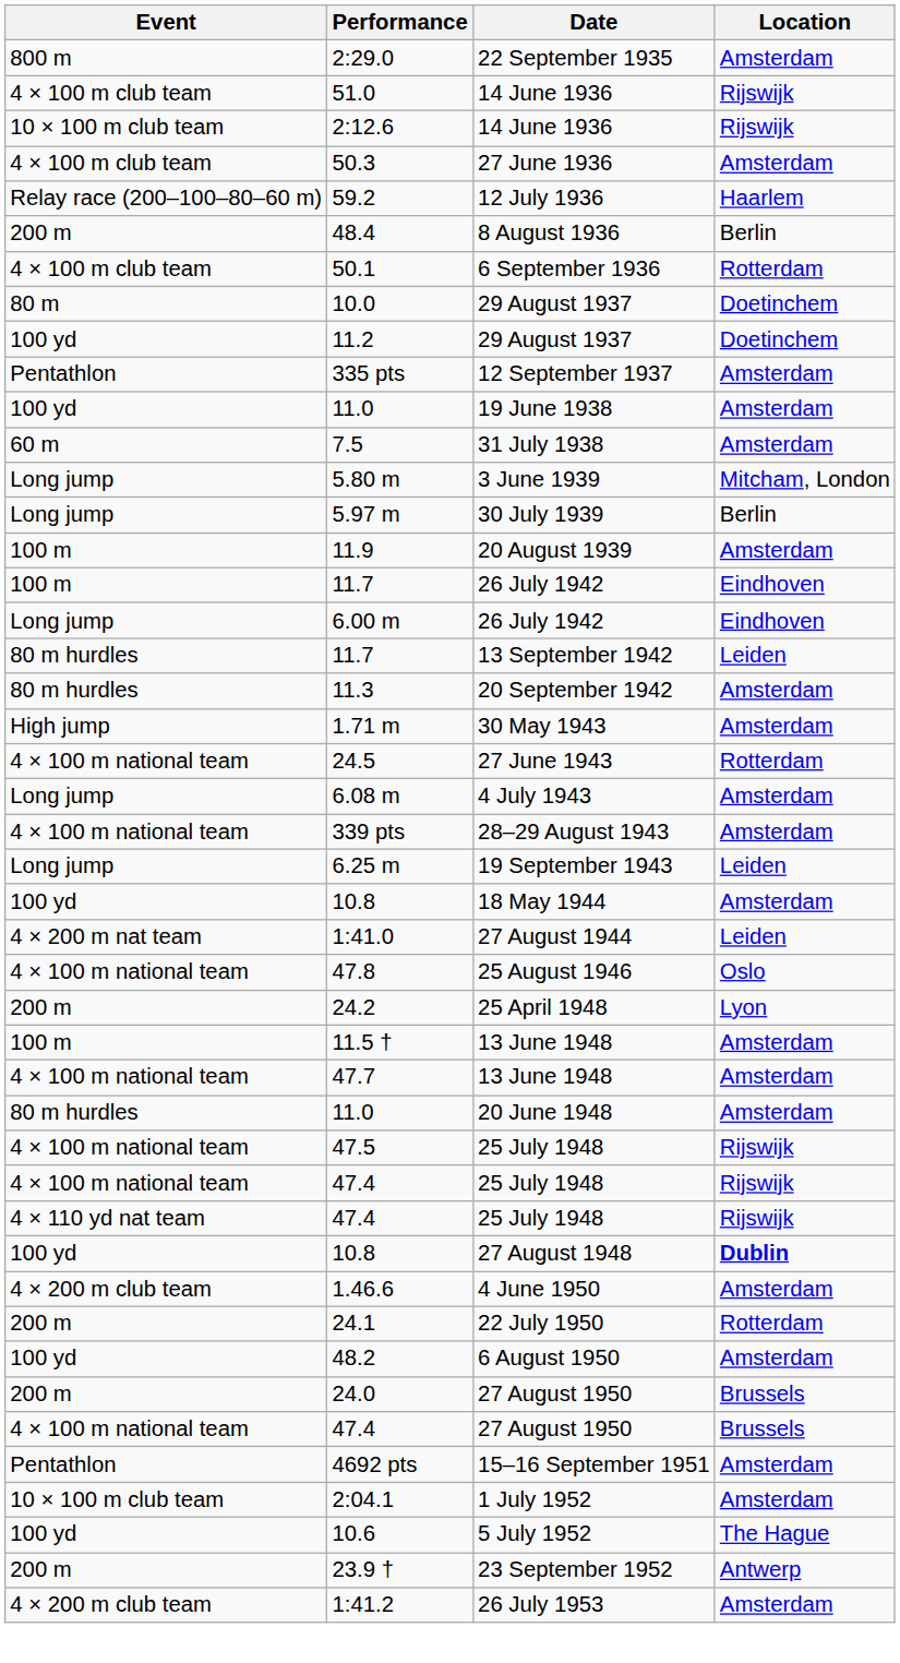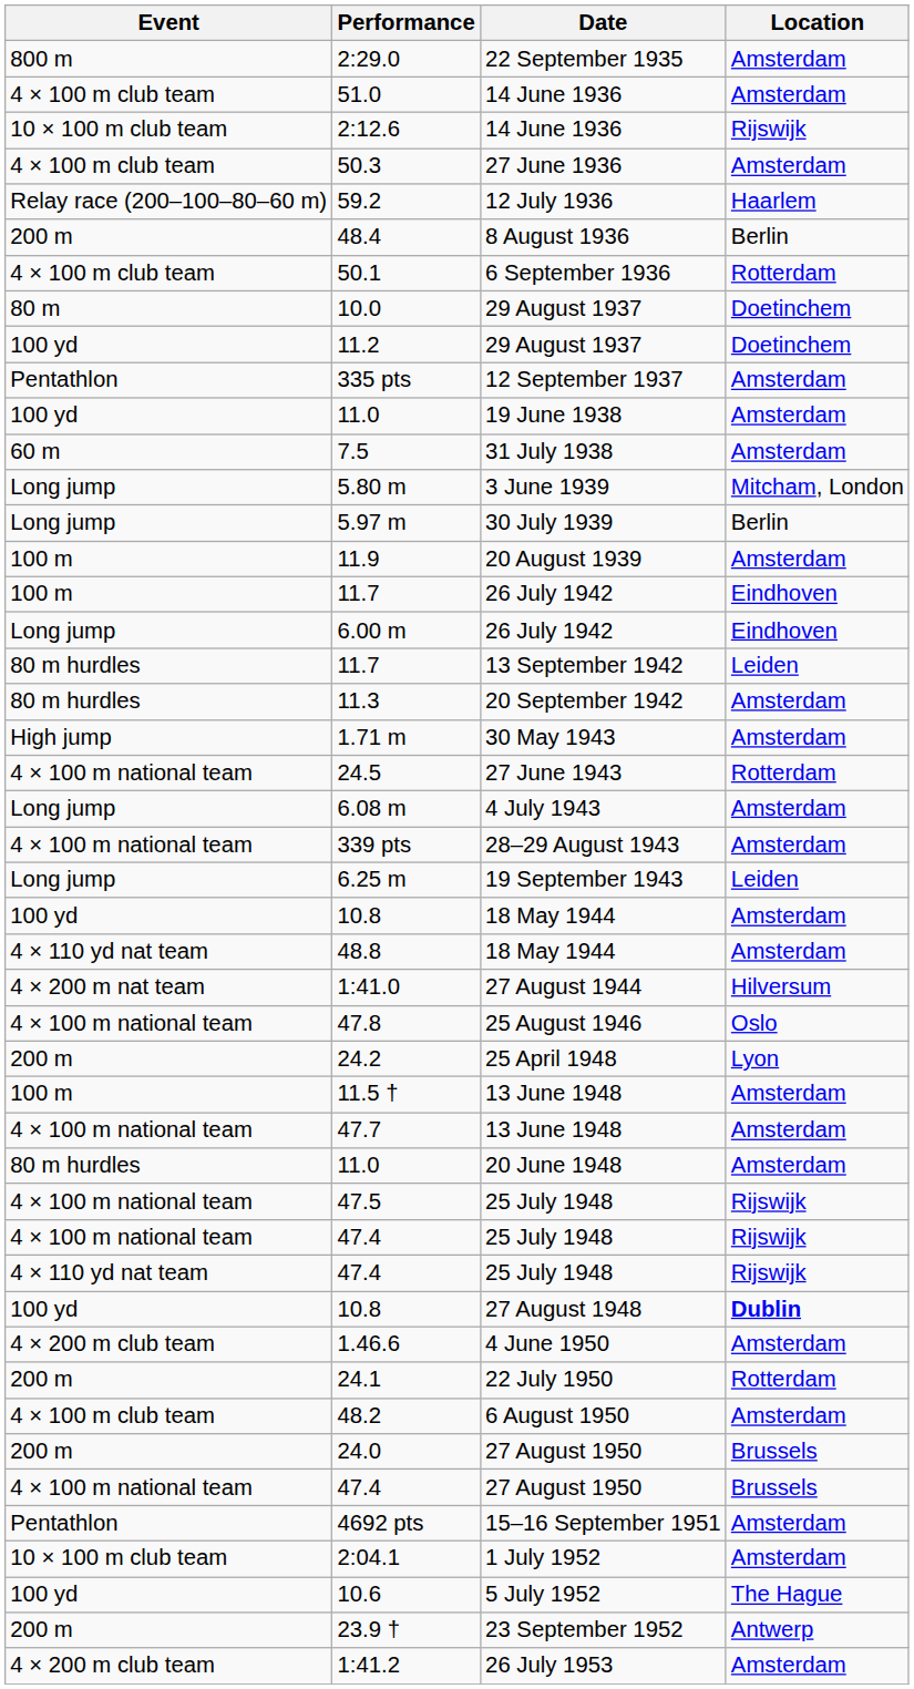 <table class="wikitable">
 <tr>
 <th>Event</th>
 <th>Performance</th>
 <th>Date</th>
 <th>Location</th>
 </tr>
 <tr>
 <td>800 m</td>
 <td>2:29.0</td>
 <td>22 September 1935</td>
 <td><a href='#'>Amsterdam</a></td>
 </tr>
 <tr>
 <td>4 × 100 m club team</td>
 <td>51.0</td>
 <td>14 June 1936</td>
-<td><a href='#'>Rijswijk</a></td>
+<td><a href='#'>Amsterdam</a></td>
 </tr>
 <tr>
 <td>10 × 100 m club team</td>
 <td>2:12.6</td>
 <td>14 June 1936</td>
 <td><a href='#'>Rijswijk</a></td>
 </tr>
 <tr>
 <td>4 × 100 m club team</td>
 <td>50.3</td>
 <td>27 June 1936</td>
 <td><a href='#'>Amsterdam</a></td>
 </tr>
 <tr>
 <td>Relay race (200–100–80–60 m)</td>
 <td>59.2</td>
 <td>12 July 1936</td>
 <td><a href='#'>Haarlem</a></td>
 </tr>
 <tr>
 <td>200 m</td>
 <td>48.4</td>
 <td>8 August 1936</td>
 <td>Berlin</td>
 </tr>
 <tr>
 <td>4 × 100 m club team</td>
 <td>50.1</td>
 <td>6 September 1936</td>
 <td><a href='#'>Rotterdam</a></td>
 </tr>
 <tr>
 <td>80 m</td>
 <td>10.0</td>
 <td>29 August 1937</td>
 <td><a href='#'>Doetinchem</a></td>
 </tr>
 <tr>
 <td>100 yd</td>
 <td>11.2</td>
 <td>29 August 1937</td>
 <td><a href='#'>Doetinchem</a></td>
 </tr>
 <tr>
 <td>Pentathlon</td>
 <td>335 pts</td>
 <td>12 September 1937</td>
 <td><a href='#'>Amsterdam</a></td>
 </tr>
 <tr>
 <td>100 yd</td>
 <td>11.0</td>
 <td>19 June 1938</td>
 <td><a href='#'>Amsterdam</a></td>
 </tr>
 <tr>
 <td>60 m</td>
 <td>7.5</td>
 <td>31 July 1938</td>
 <td><a href='#'>Amsterdam</a></td>
 </tr>
 <tr>
 <td>Long jump</td>
 <td>5.80 m</td>
 <td>3 June 1939</td>
 <td><a href='#'>Mitcham</a>, London</td>
 </tr>
 <tr>
 <td>Long jump</td>
 <td>5.97 m</td>
 <td>30 July 1939</td>
 <td>Berlin</td>
 </tr>
 <tr>
 <td>100 m</td>
 <td>11.9</td>
 <td>20 August 1939</td>
 <td><a href='#'>Amsterdam</a></td>
 </tr>
 <tr>
 <td>100 m</td>
 <td>11.7</td>
 <td>26 July 1942</td>
 <td><a href='#'>Eindhoven</a></td>
 </tr>
 <tr>
 <td>Long jump</td>
 <td>6.00 m</td>
 <td>26 July 1942</td>
 <td><a href='#'>Eindhoven</a></td>
 </tr>
 <tr>
 <td>80 m hurdles</td>
 <td>11.7</td>
 <td>13 September 1942</td>
 <td><a href='#'>Leiden</a></td>
 </tr>
 <tr>
 <td>80 m hurdles</td>
 <td>11.3</td>
 <td>20 September 1942</td>
 <td><a href='#'>Amsterdam</a></td>
 </tr>
 <tr>
 <td>High jump</td>
 <td>1.71 m</td>
 <td>30 May 1943</td>
 <td><a href='#'>Amsterdam</a></td>
 </tr>
 <tr>
 <td>4 × 100 m national team</td>
 <td>24.5</td>
 <td>27 June 1943</td>
 <td><a href='#'>Rotterdam</a></td>
 </tr>
 <tr>
 <td>Long jump</td>
 <td>6.08 m</td>
 <td>4 July 1943</td>
 <td><a href='#'>Amsterdam</a></td>
 </tr>
 <tr>
 <td>4 × 100 m national team</td>
 <td>339 pts</td>
 <td>28–29 August 1943</td>
 <td><a href='#'>Amsterdam</a></td>
 </tr>
 <tr>
 <td>Long jump</td>
 <td>6.25 m</td>
 <td>19 September 1943</td>
 <td><a href='#'>Leiden</a></td>
 </tr>
 <tr>
 <td>100 yd</td>
 <td>10.8</td>
 <td>18 May 1944</td>
 <td><a href='#'>Amsterdam</a></td>
 </tr>
 <tr>
+<td>4 × 110 yd nat team</td>
+<td>48.8</td>
+<td>18 May 1944</td>
+<td><a href='#'>Amsterdam</a></td>
+</tr>
+<tr>
 <td>4 × 200 m nat team</td>
 <td>1:41.0</td>
 <td>27 August 1944</td>
-<td><a href='#'>Leiden</a></td>
+<td><a href='#'>Hilversum</a></td>
 </tr>
 <tr>
 <td>4 × 100 m national team</td>
 <td>47.8</td>
 <td>25 August 1946</td>
 <td><a href='#'>Oslo</a></td>
 </tr>
 <tr>
 <td>200 m</td>
 <td>24.2</td>
 <td>25 April 1948</td>
 <td><a href='#'>Lyon</a></td>
 </tr>
 <tr>
 <td>100 m</td>
 <td>11.5 †</td>
 <td>13 June 1948</td>
 <td><a href='#'>Amsterdam</a></td>
 </tr>
 <tr>
 <td>4 × 100 m national team</td>
 <td>47.7</td>
 <td>13 June 1948</td>
 <td><a href='#'>Amsterdam</a></td>
 </tr>
 <tr>
 <td>80 m hurdles</td>
 <td>11.0</td>
 <td>20 June 1948</td>
 <td><a href='#'>Amsterdam</a></td>
 </tr>
 <tr>
 <td>4 × 100 m national team</td>
 <td>47.5</td>
 <td>25 July 1948</td>
 <td><a href='#'>Rijswijk</a></td>
 </tr>
 <tr>
 <td>4 × 100 m national team</td>
 <td>47.4</td>
 <td>25 July 1948</td>
 <td><a href='#'>Rijswijk</a></td>
 </tr>
 <tr>
 <td>4 × 110 yd nat team</td>
 <td>47.4</td>
 <td>25 July 1948</td>
 <td><a href='#'>Rijswijk</a></td>
 </tr>
 <tr>
 <td>100 yd</td>
 <td>10.8</td>
 <td>27 August 1948</td>
 <td><strong><a href='#'>Dublin</a></strong></td>
 </tr>
 <tr>
 <td>4 × 200 m club team</td>
 <td>1.46.6</td>
 <td>4 June 1950</td>
 <td><a href='#'>Amsterdam</a></td>
 </tr>
 <tr>
 <td>200 m</td>
 <td>24.1</td>
 <td>22 July 1950</td>
 <td><a href='#'>Rotterdam</a></td>
 </tr>
 <tr>
-<td>100 yd</td>
+<td>4 × 100 m club team</td>
 <td>48.2</td>
 <td>6 August 1950</td>
 <td><a href='#'>Amsterdam</a></td>
 </tr>
 <tr>
 <td>200 m</td>
 <td>24.0</td>
 <td>27 August 1950</td>
 <td><a href='#'>Brussels</a></td>
 </tr>
 <tr>
 <td>4 × 100 m national team</td>
 <td>47.4</td>
 <td>27 August 1950</td>
 <td><a href='#'>Brussels</a></td>
 </tr>
 <tr>
 <td>Pentathlon</td>
 <td>4692 pts</td>
 <td>15–16 September 1951</td>
 <td><a href='#'>Amsterdam</a></td>
 </tr>
 <tr>
 <td>10 × 100 m club team</td>
 <td>2:04.1</td>
 <td>1 July 1952</td>
 <td><a href='#'>Amsterdam</a></td>
 </tr>
 <tr>
 <td>100 yd</td>
 <td>10.6</td>
 <td>5 July 1952</td>
 <td><a href='#'>The Hague</a></td>
 </tr>
 <tr>
 <td>200 m</td>
 <td>23.9 †</td>
 <td>23 September 1952</td>
 <td><a href='#'>Antwerp</a></td>
 </tr>
 <tr>
 <td>4 × 200 m club team</td>
 <td>1:41.2</td>
 <td>26 July 1953</td>
 <td><a href='#'>Amsterdam</a></td>
 </tr>
 </table>
